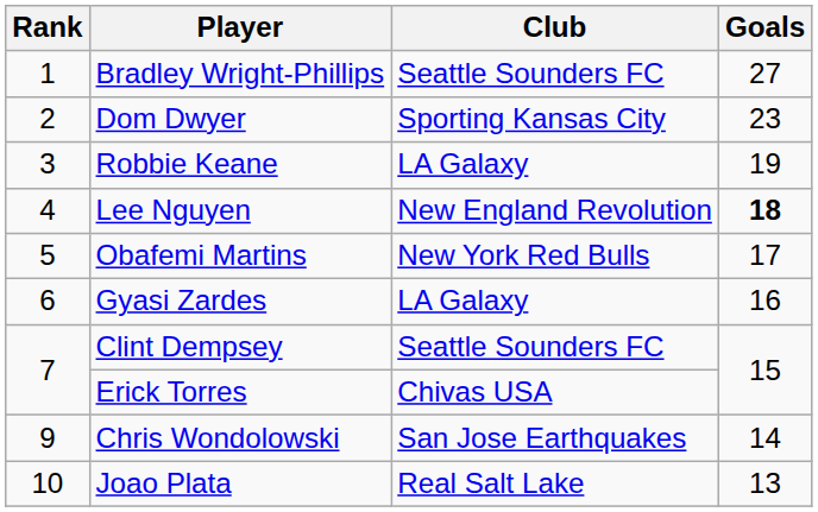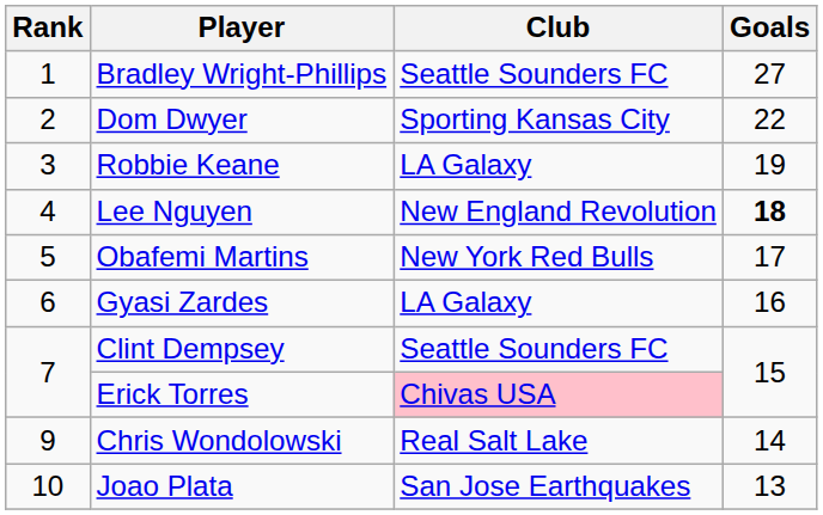 <table class="wikitable" style="text-align:center">
 <tr>
 <th>Rank</th>
 <th>Player</th>
 <th>Club</th>
 <th>Goals</th>
 </tr>
 <tr>
 <td>1</td>
 <td align="left"> <a href='#'>Bradley Wright-Phillips</a></td>
 <td align="left"><a href='#'>Seattle Sounders FC</a></td>
 <td>27</td>
 </tr>
 <tr>
 <td>2</td>
 <td align="left"> <a href='#'>Dom Dwyer</a></td>
 <td align="left"><a href='#'>Sporting Kansas City</a></td>
-<td>23</td>
+<td>22</td>
 </tr>
 <tr>
 <td>3</td>
 <td align="left"> <a href='#'>Robbie Keane</a></td>
 <td align="left"><a href='#'>LA Galaxy</a></td>
 <td>19</td>
 </tr>
 <tr>
 <td>4</td>
 <td align="left"> <a href='#'>Lee Nguyen</a></td>
 <td align="left"><a href='#'>New England Revolution</a></td>
 <td><strong>18</strong></td>
 </tr>
 <tr>
 <td>5</td>
 <td align="left"> <a href='#'>Obafemi Martins</a></td>
 <td align="left"><a href='#'>New York Red Bulls</a></td>
 <td>17</td>
 </tr>
 <tr>
 <td>6</td>
 <td align="left"> <a href='#'>Gyasi Zardes</a></td>
 <td align="left"><a href='#'>LA Galaxy</a></td>
 <td>16</td>
 </tr>
 <tr>
 <td rowspan="2">7</td>
 <td align="left"> <a href='#'>Clint Dempsey</a></td>
 <td align="left"><a href='#'>Seattle Sounders FC</a></td>
 <td rowspan="2">15</td>
 </tr>
 <tr>
 <td align="left"> <a href='#'>Erick Torres</a></td>
-<td align="left"><a href='#'>Chivas USA</a></td>
+<td align="left" style="background: pink;"><a href='#'>Chivas USA</a></td>
 </tr>
 <tr>
 <td>9</td>
 <td align="left"> <a href='#'>Chris Wondolowski</a></td>
-<td align="left"><a href='#'>San Jose Earthquakes</a></td>
+<td align="left"><a href='#'>Real Salt Lake</a></td>
 <td>14</td>
 </tr>
 <tr>
 <td>10</td>
 <td align="left"> <a href='#'>Joao Plata</a></td>
-<td align="left"><a href='#'>Real Salt Lake</a></td>
+<td align="left"><a href='#'>San Jose Earthquakes</a></td>
 <td>13</td>
 </tr>
 </table>
